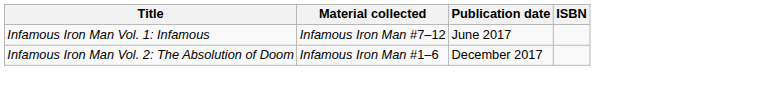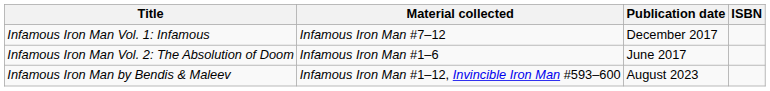 <table class="wikitable">
 <tr>
 <th>Title</th>
 <th>Material collected</th>
 <th>Publication date</th>
 <th>ISBN</th>
 </tr>
 <tr>
 <td><em>Infamous Iron Man Vol. 1: Infamous</em></td>
 <td><em>Infamous Iron Man</em> #7–12</td>
-<td>June 2017</td>
+<td>December 2017</td>
 <td></td>
 </tr>
 <tr>
 <td><em>Infamous Iron Man Vol. 2: The Absolution of Doom</em></td>
 <td><em>Infamous Iron Man</em> #1–6</td>
-<td>December 2017</td>
+<td>June 2017</td>
+<td></td>
+</tr>
+<tr>
+<td><em>Infamous Iron Man by Bendis & Maleev</em></td>
+<td><em>Infamous Iron Man</em> #1–12, <em><a href='#'>Invincible Iron Man</a></em> #593–600</td>
+<td>August 2023</td>
 <td></td>
 </tr>
 </table>
